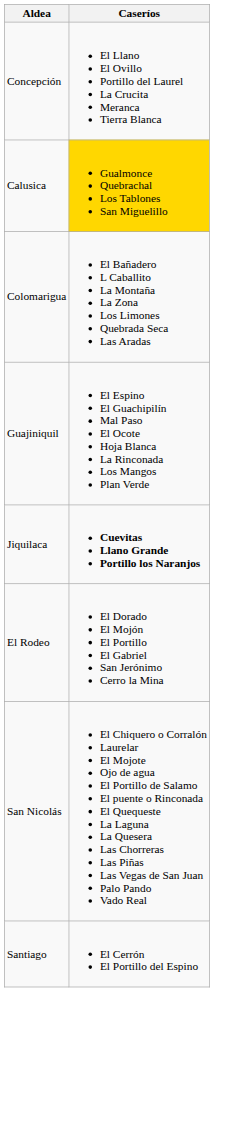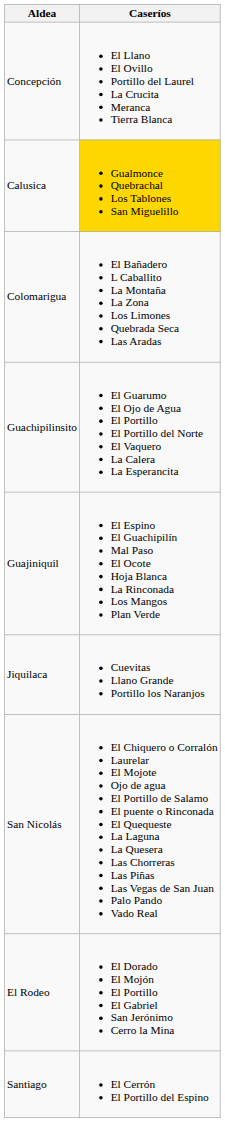 <table class="wikitable">
 <tr>
 <th>Aldea</th>
 <th>Caseríos</th>
 </tr>
 <tr>
 <td>Concepción</td>
 <td><br><ul><li>El Llano</li><li>El Ovillo</li><li>Portillo del Laurel</li><li>La Crucita</li><li>Meranca</li><li>Tierra Blanca</li></ul></td>
 </tr>
 <tr>
 <td>Calusica</td>
 <td style="background: gold;"><br><ul><li>Gualmonce</li><li>Quebrachal</li><li>Los Tablones</li><li>San Miguelillo</li></ul></td>
 </tr>
 <tr>
 <td>Colomarigua</td>
 <td><br><ul><li>El Bañadero</li><li>L Caballito</li><li>La Montaña</li><li>La Zona</li><li>Los Limones</li><li>Quebrada Seca</li><li>Las Aradas</li></ul></td>
 </tr>
 <tr>
+<td>Guachipilinsito</td>
+<td><br><ul><li>El Guarumo</li><li>El Ojo de Agua</li><li>El Portillo</li><li>El Portillo del Norte</li><li>El Vaquero</li><li>La Calera</li><li>La Esperancita</li></ul></td>
+</tr>
+<tr>
 <td>Guajiniquil</td>
 <td><br><ul><li>El Espino</li><li>El Guachipilín</li><li>Mal Paso</li><li>El Ocote</li><li>Hoja Blanca</li><li>La Rinconada</li><li>Los Mangos</li><li>Plan Verde</li></ul></td>
 </tr>
 <tr>
 <td>Jiquilaca</td>
-<td><strong><br><ul><li>Cuevitas</li><li>Llano Grande</li><li>Portillo los Naranjos</li></ul></strong></td>
+<td><br><ul><li>Cuevitas</li><li>Llano Grande</li><li>Portillo los Naranjos</li></ul></td>
+</tr>
+<tr>
+<td>San Nicolás</td>
+<td><br><ul><li>El Chiquero o Corralón</li><li>Laurelar</li><li>El Mojote</li><li>Ojo de agua</li><li>El Portillo de Salamo</li><li>El puente o Rinconada</li><li>El Quequeste</li><li>La Laguna</li><li>La Quesera</li><li>Las Chorreras</li><li>Las Piñas</li><li>Las Vegas de San Juan</li><li>Palo Pando</li><li>Vado Real</li></ul></td>
 </tr>
 <tr>
 <td>El Rodeo</td>
 <td><br><ul><li>El Dorado</li><li>El Mojón</li><li>El Portillo</li><li>El Gabriel</li><li>San Jerónimo</li><li>Cerro la Mina</li></ul></td>
 </tr>
 <tr>
-<td>San Nicolás</td>
-<td><br><ul><li>El Chiquero o Corralón</li><li>Laurelar</li><li>El Mojote</li><li>Ojo de agua</li><li>El Portillo de Salamo</li><li>El puente o Rinconada</li><li>El Quequeste</li><li>La Laguna</li><li>La Quesera</li><li>Las Chorreras</li><li>Las Piñas</li><li>Las Vegas de San Juan</li><li>Palo Pando</li><li>Vado Real</li></ul></td>
-</tr>
-<tr>
 <td>Santiago</td>
 <td><br><ul><li>El Cerrón</li><li>El Portillo del Espino</li></ul></td>
 </tr>
 </table>
